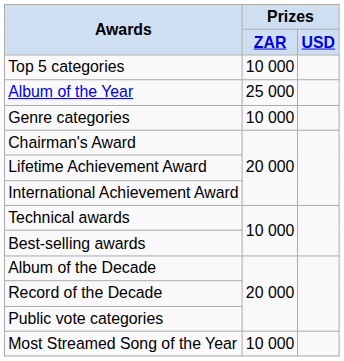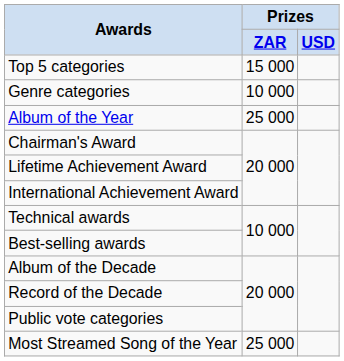 <table class="wikitable">
 <tr>
 <th rowspan="2" scope="col" style="background:#cedff2;">Awards</th>
 <th colspan="2" scope="col" style="background:#cedff2;">Prizes</th>
 </tr>
 <tr>
 <th scope="col" style="background:#cedff2;"><a href='#'>ZAR</a></th>
 <th scope="col" style="background:#cedff2;"><a href='#'>USD</a></th>
 </tr>
 <tr>
 <td>Top 5 categories</td>
+<td>15 000</td>
+<td></td>
+</tr>
+<tr>
+<td>Genre categories</td>
 <td>10 000</td>
 <td></td>
 </tr>
 <tr>
 <td><a href='#'>Album of the Year</a></td>
 <td>25 000</td>
-<td></td>
-</tr>
-<tr>
-<td>Genre categories</td>
-<td>10 000</td>
 <td></td>
 </tr>
 <tr>
 <td>Chairman's Award</td>
 <td rowspan="3">20 000</td>
 <td rowspan="3"></td>
 </tr>
 <tr>
 <td>Lifetime Achievement Award</td>
 </tr>
 <tr>
 <td>International Achievement Award</td>
 </tr>
 <tr>
 <td>Technical awards</td>
 <td rowspan="2">10 000</td>
 <td rowspan="2"></td>
 </tr>
 <tr>
 <td>Best-selling awards</td>
 </tr>
 <tr>
 <td>Album of the Decade</td>
 <td rowspan="3">20 000</td>
 <td rowspan="3"></td>
 </tr>
 <tr>
 <td>Record of the Decade</td>
 </tr>
 <tr>
 <td>Public vote categories</td>
 </tr>
 <tr>
 <td>Most Streamed Song of the Year</td>
-<td>10 000</td>
+<td>25 000</td>
 <td></td>
 </tr>
 </table>
